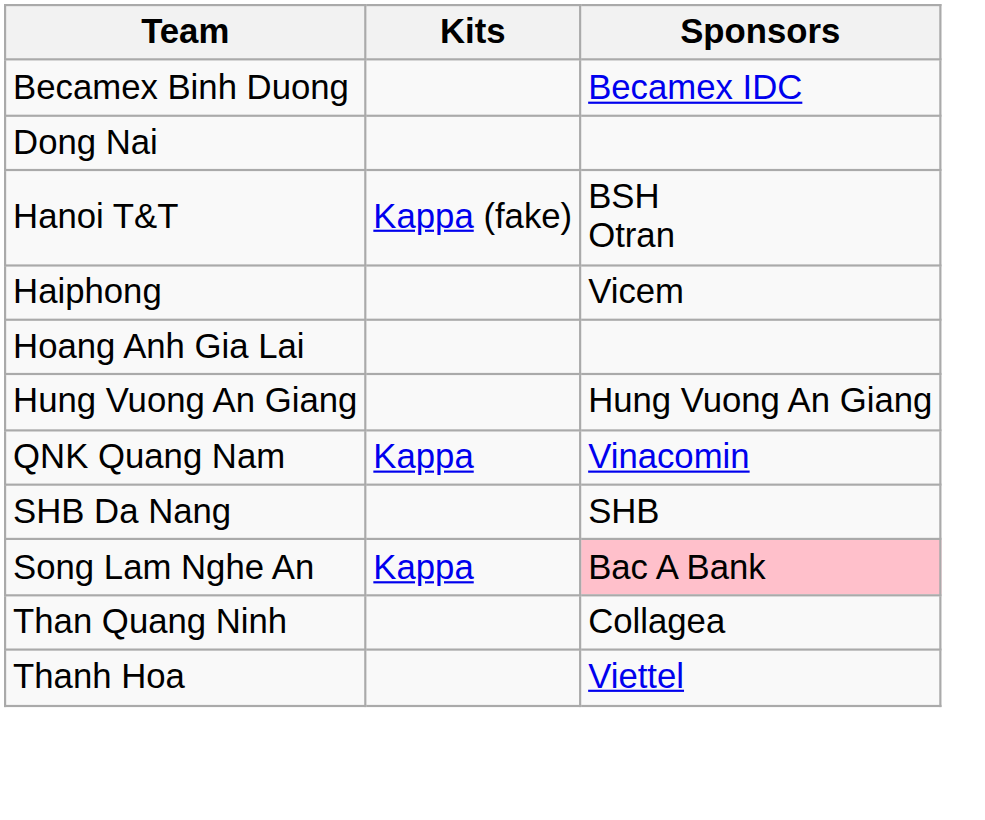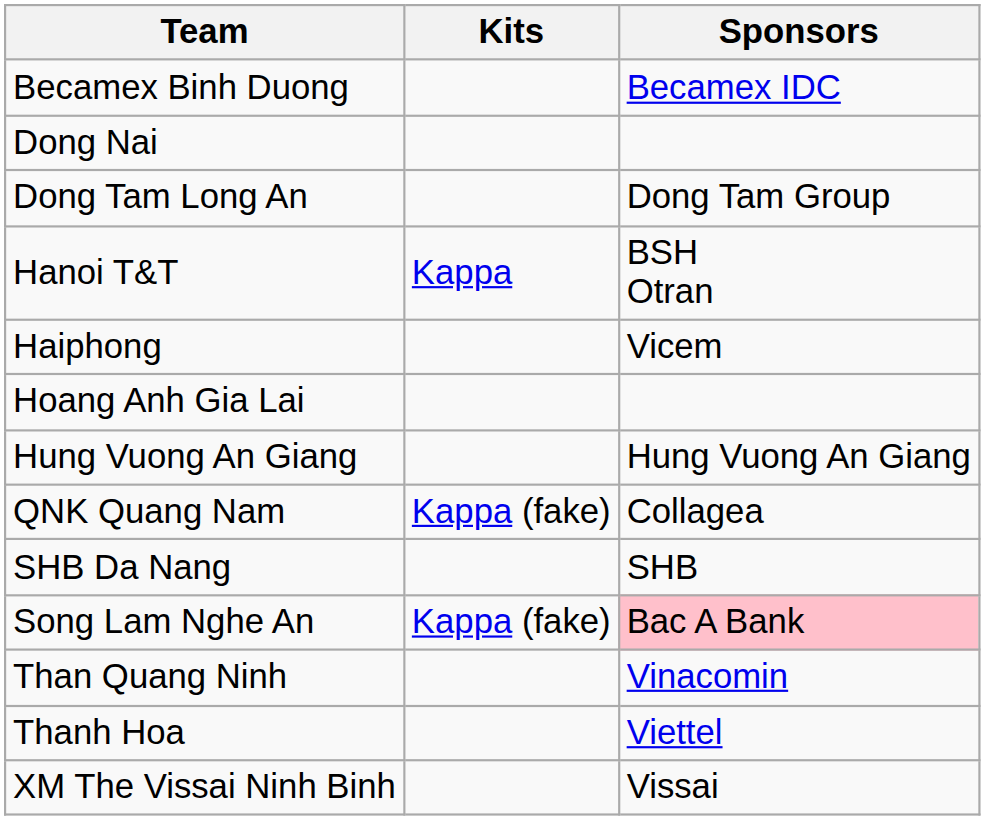 <table class="wikitable">
 <tr>
 <th>Team</th>
 <th>Kits</th>
 <th>Sponsors</th>
 </tr>
 <tr>
 <td>Becamex Binh Duong</td>
 <td></td>
 <td><a href='#'>Becamex IDC</a></td>
 </tr>
 <tr>
 <td>Dong Nai</td>
 <td></td>
 <td></td>
 </tr>
 <tr>
+<td>Dong Tam Long An</td>
+<td></td>
+<td>Dong Tam Group</td>
+</tr>
+<tr>
 <td>Hanoi T&T</td>
-<td><a href='#'>Kappa</a> (fake)</td>
+<td><a href='#'>Kappa</a></td>
 <td>BSH<br> Otran</td>
 </tr>
 <tr>
 <td>Haiphong</td>
 <td></td>
 <td>Vicem</td>
 </tr>
 <tr>
 <td>Hoang Anh Gia Lai</td>
 <td></td>
 <td></td>
 </tr>
 <tr>
 <td>Hung Vuong An Giang</td>
 <td></td>
 <td>Hung Vuong An Giang</td>
 </tr>
 <tr>
 <td>QNK Quang Nam</td>
-<td><a href='#'>Kappa</a></td>
-<td><a href='#'>Vinacomin</a></td>
+<td><a href='#'>Kappa</a> (fake)</td>
+<td>Collagea</td>
 </tr>
 <tr>
 <td>SHB Da Nang</td>
 <td></td>
 <td>SHB</td>
 </tr>
 <tr>
 <td>Song Lam Nghe An</td>
-<td><a href='#'>Kappa</a></td>
+<td><a href='#'>Kappa</a> (fake)</td>
 <td style="background: pink;">Bac A Bank</td>
 </tr>
 <tr>
 <td>Than Quang Ninh</td>
 <td></td>
-<td>Collagea</td>
+<td><a href='#'>Vinacomin</a></td>
 </tr>
 <tr>
 <td>Thanh Hoa</td>
 <td></td>
 <td><a href='#'>Viettel</a></td>
 </tr>
+<tr>
+<td>XM The Vissai Ninh Binh</td>
+<td></td>
+<td>Vissai</td>
+</tr>
 </table>
